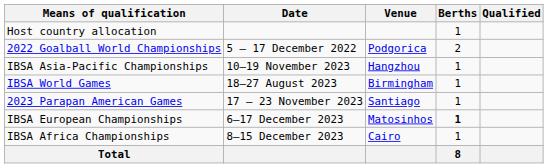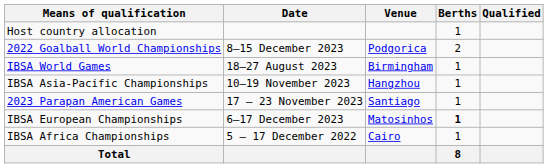 <table class="wikitable">
 <tr>
 <th>Means of qualification</th>
 <th>Date</th>
 <th>Venue</th>
 <th>Berths</th>
 <th>Qualified</th>
 </tr>
 <tr>
 <td>Host country allocation</td>
 <td></td>
 <td></td>
 <td align="center">1</td>
 <td></td>
 </tr>
 <tr>
 <td><a href='#'>2022 Goalball World Championships</a></td>
-<td>5 – 17 December 2022</td>
+<td>8–15 December 2023</td>
 <td> <a href='#'>Podgorica</a></td>
 <td align="center">2</td>
 <td><br> </td>
 </tr>
 <tr>
-<td>IBSA Asia-Pacific Championships</td>
-<td>10–19 November 2023</td>
-<td> <a href='#'>Hangzhou</a></td>
+<td><a href='#'>IBSA World Games</a></td>
+<td>18–27 August 2023</td>
+<td> <a href='#'>Birmingham</a></td>
 <td align="center">1</td>
 <td></td>
 </tr>
 <tr>
-<td><a href='#'>IBSA World Games</a></td>
-<td>18–27 August 2023</td>
-<td> <a href='#'>Birmingham</a></td>
+<td>IBSA Asia-Pacific Championships</td>
+<td>10–19 November 2023</td>
+<td> <a href='#'>Hangzhou</a></td>
 <td align="center">1</td>
 <td></td>
 </tr>
 <tr>
 <td><a href='#'>2023 Parapan American Games</a></td>
 <td>17 – 23 November 2023</td>
 <td> <a href='#'>Santiago</a></td>
 <td align="center">1</td>
 <td></td>
 </tr>
 <tr>
 <td>IBSA European Championships</td>
 <td>6–17 December 2023</td>
 <td> <a href='#'>Matosinhos</a></td>
 <td align="center"><strong>1</strong></td>
 <td></td>
 </tr>
 <tr>
 <td>IBSA Africa Championships</td>
-<td>8–15 December 2023</td>
+<td>5 – 17 December 2022</td>
 <td> <a href='#'>Cairo</a></td>
 <td align="center">1</td>
 <td></td>
 </tr>
 <tr>
 <th>Total</th>
 <th></th>
 <th></th>
 <th align="center">8</th>
 <th></th>
 </tr>
 </table>
